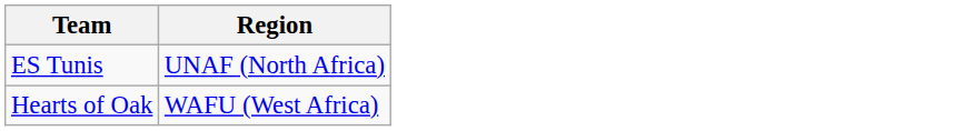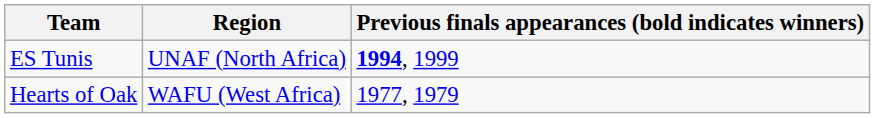 <table class="wikitable">
 <tr>
 <th>Team</th>
 <th>Region</th>
+<th>Previous finals appearances (bold indicates winners)</th>
 </tr>
 <tr>
 <td> <a href='#'>ES Tunis</a></td>
 <td><a href='#'>UNAF (North Africa)</a></td>
+<td><strong><a href='#'>1994</a></strong>, <a href='#'>1999</a></td>
 </tr>
 <tr>
 <td> <a href='#'>Hearts of Oak</a></td>
 <td><a href='#'>WAFU (West Africa)</a></td>
+<td><a href='#'>1977</a>, <a href='#'>1979</a></td>
 </tr>
 </table>
